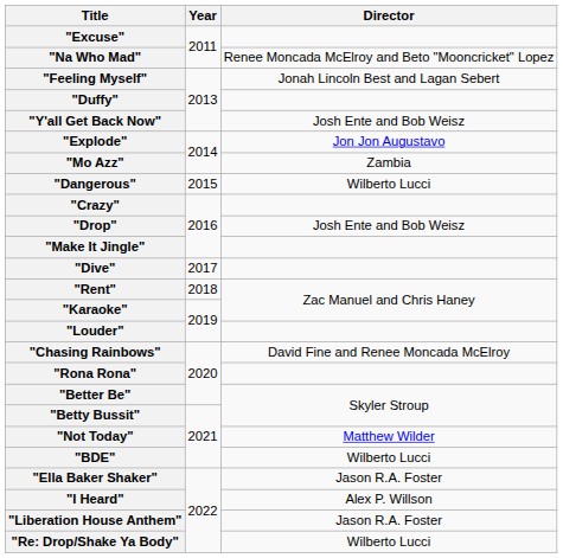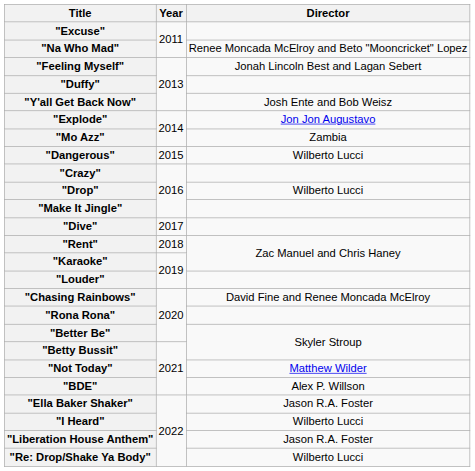 <table class="wikitable plainrowheaders" style="text-align:center;">
 <tr>
 <th scope="col">Title</th>
 <th scope="col">Year</th>
 <th scope="col">Director</th>
 </tr>
 <tr>
 <th scope="row">"Excuse"</th>
 <td rowspan="2">2011</td>
 <td></td>
 </tr>
 <tr>
 <th scope="row">"Na Who Mad"</th>
 <td>Renee Moncada McElroy and Beto "Mooncricket" Lopez</td>
 </tr>
 <tr>
 <th scope="row">"Feeling Myself"</th>
 <td rowspan="3">2013</td>
 <td>Jonah Lincoln Best and Lagan Sebert</td>
 </tr>
 <tr>
 <th scope="row">"Duffy"</th>
 <td></td>
 </tr>
 <tr>
 <th scope="row">"Y'all Get Back Now"</th>
 <td>Josh Ente and Bob Weisz</td>
 </tr>
 <tr>
 <th scope="row">"Explode"</th>
 <td rowspan="2">2014</td>
 <td><a href='#'>Jon Jon Augustavo</a></td>
 </tr>
 <tr>
 <th scope="row">"Mo Azz"</th>
 <td>Zambia</td>
 </tr>
 <tr>
 <th scope="row">"Dangerous"</th>
 <td>2015</td>
 <td>Wilberto Lucci</td>
 </tr>
 <tr>
 <th scope="row">"Crazy"</th>
 <td rowspan="3">2016</td>
 <td></td>
 </tr>
 <tr>
 <th scope="row">"Drop"<br></th>
-<td>Josh Ente and Bob Weisz</td>
+<td>Wilberto Lucci</td>
 </tr>
 <tr>
 <th scope="row">"Make It Jingle"</th>
 <td></td>
 </tr>
 <tr>
 <th scope="row">"Dive"<br></th>
 <td>2017</td>
 <td></td>
 </tr>
 <tr>
 <th scope="row">"Rent"</th>
 <td>2018</td>
 <td rowspan="2">Zac Manuel and Chris Haney</td>
 </tr>
 <tr>
 <th scope="row">"Karaoke"<br></th>
 <td rowspan="2">2019</td>
 </tr>
 <tr>
 <th scope="row">"Louder"<br></th>
 <td></td>
 </tr>
 <tr>
 <th scope="row">"Chasing Rainbows"<br></th>
 <td rowspan="3">2020</td>
 <td>David Fine and Renee Moncada McElroy</td>
 </tr>
 <tr>
 <th scope="row">"Rona Rona"</th>
 <td></td>
 </tr>
 <tr>
 <th scope="row">"Better Be"<br></th>
 <td rowspan="2">Skyler Stroup</td>
 </tr>
 <tr>
 <th scope="row">"Betty Bussit"<br></th>
 <td rowspan="3">2021</td>
 </tr>
 <tr>
 <th scope="row">"Not Today"<br></th>
 <td><a href='#'>Matthew Wilder</a></td>
 </tr>
 <tr>
 <th scope="row">"BDE"<br></th>
-<td>Wilberto Lucci</td>
+<td>Alex P. Willson</td>
 </tr>
 <tr>
 <th scope="row">"Ella Baker Shaker"<br></th>
 <td rowspan="4">2022</td>
 <td>Jason R.A. Foster</td>
 </tr>
 <tr>
 <th scope="row">"I Heard"</th>
-<td>Alex P. Willson</td>
+<td>Wilberto Lucci</td>
 </tr>
 <tr>
 <th scope="row">"Liberation House Anthem"<br></th>
 <td>Jason R.A. Foster</td>
 </tr>
 <tr>
 <th scope="row">"Re: Drop/Shake Ya Body"<br></th>
 <td>Wilberto Lucci</td>
 </tr>
 </table>
